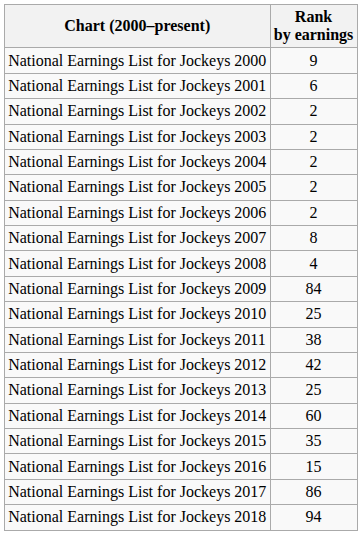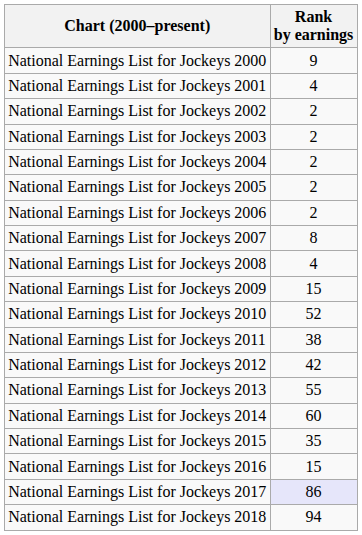 <table class="wikitable sortable">
 <tr>
 <th>Chart (2000–present)</th>
 <th>Rank<br>by earnings</th>
 </tr>
 <tr>
 <td>National Earnings List for Jockeys 2000</td>
 <td style="text-align:center;">9</td>
 </tr>
 <tr>
 <td>National Earnings List for Jockeys 2001</td>
-<td style="text-align:center;">6</td>
+<td style="text-align:center;">4</td>
 </tr>
 <tr>
 <td>National Earnings List for Jockeys 2002</td>
 <td style="text-align:center;">2</td>
 </tr>
 <tr>
 <td>National Earnings List for Jockeys 2003</td>
 <td style="text-align:center;">2</td>
 </tr>
 <tr>
 <td>National Earnings List for Jockeys 2004</td>
 <td style="text-align:center;">2</td>
 </tr>
 <tr>
 <td>National Earnings List for Jockeys 2005</td>
 <td style="text-align:center;">2</td>
 </tr>
 <tr>
 <td>National Earnings List for Jockeys 2006</td>
 <td style="text-align:center;">2</td>
 </tr>
 <tr>
 <td>National Earnings List for Jockeys 2007</td>
 <td style="text-align:center;">8</td>
 </tr>
 <tr>
 <td>National Earnings List for Jockeys 2008</td>
 <td style="text-align:center;">4</td>
 </tr>
 <tr>
 <td>National Earnings List for Jockeys 2009</td>
-<td style="text-align:center;">84</td>
+<td style="text-align:center;">15</td>
 </tr>
 <tr>
 <td>National Earnings List for Jockeys 2010</td>
-<td style="text-align:center;">25</td>
+<td style="text-align:center;">52</td>
 </tr>
 <tr>
 <td>National Earnings List for Jockeys 2011</td>
 <td style="text-align:center;">38</td>
 </tr>
 <tr>
 <td>National Earnings List for Jockeys 2012</td>
 <td style="text-align:center;">42</td>
 </tr>
 <tr>
 <td>National Earnings List for Jockeys 2013</td>
-<td style="text-align:center;">25</td>
+<td style="text-align:center;">55</td>
 </tr>
 <tr>
 <td>National Earnings List for Jockeys 2014</td>
 <td style="text-align:center;">60</td>
 </tr>
 <tr>
 <td>National Earnings List for Jockeys 2015</td>
 <td style="text-align:center;">35</td>
 </tr>
 <tr>
 <td>National Earnings List for Jockeys 2016</td>
 <td style="text-align:center;">15</td>
 </tr>
 <tr>
 <td>National Earnings List for Jockeys 2017</td>
-<td style="text-align:center;">86</td>
+<td style="background: lavender; text-align:center;">86</td>
 </tr>
 <tr>
 <td>National Earnings List for Jockeys 2018</td>
 <td style="text-align:center;">94</td>
 </tr>
 </table>
